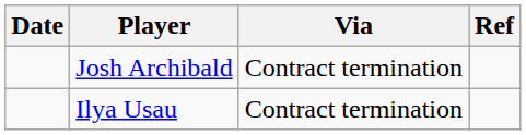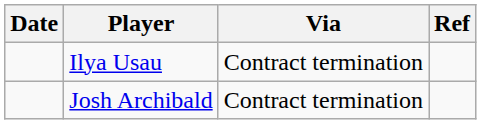 <table class="wikitable">
 <tr>
 <th>Date</th>
 <th>Player</th>
 <th>Via</th>
 <th>Ref</th>
 </tr>
 <tr>
 <td></td>
-<td><a href='#'>Josh Archibald</a></td>
+<td><a href='#'>Ilya Usau</a></td>
 <td>Contract termination</td>
 <td></td>
 </tr>
 <tr>
 <td></td>
-<td><a href='#'>Ilya Usau</a></td>
+<td><a href='#'>Josh Archibald</a></td>
 <td>Contract termination</td>
 <td></td>
 </tr>
 </table>
